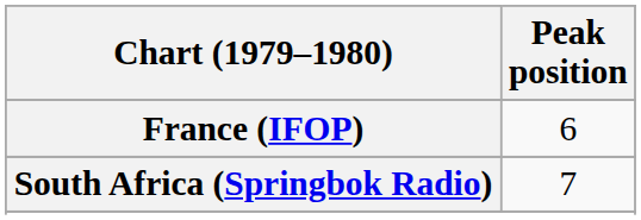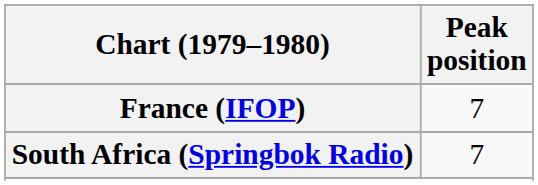 <table class="wikitable sortable plainrowheaders" style="text-align:center">
 <tr>
 <th>Chart (1979–1980)</th>
 <th>Peak<br>position</th>
 </tr>
 <tr>
 </tr>
 <tr>
 </tr>
 <tr>
 <th scope="row">France (<a href='#'>IFOP</a>)</th>
-<td>6</td>
+<td>7</td>
 </tr>
 <tr>
 </tr>
 <tr>
 </tr>
 <tr>
 </tr>
 <tr>
 </tr>
 <tr>
 <th scope="row">South Africa (<a href='#'>Springbok Radio</a>)</th>
 <td>7</td>
 </tr>
 <tr>
 </tr>
 <tr>
 </tr>
 <tr>
 </tr>
 </table>
